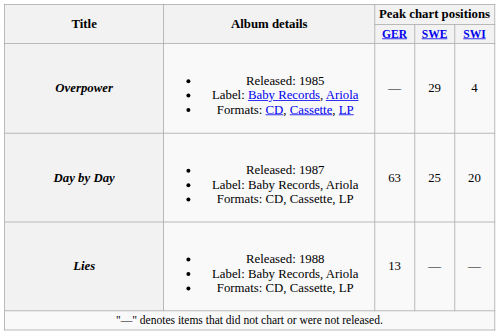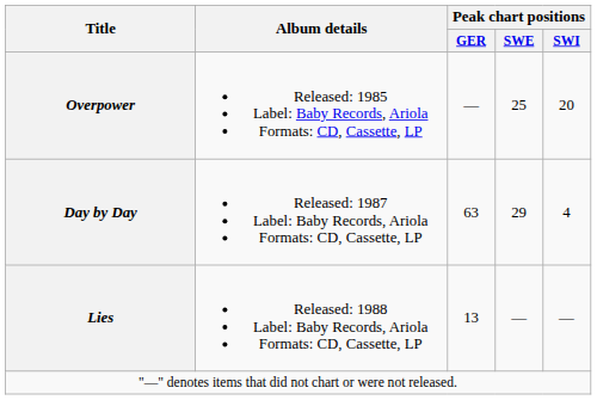 <table class="wikitable plainrowheaders" style="text-align:center;">
 <tr>
 <th scope="col" rowspan="2" style="width:12em;">Title</th>
 <th scope="col" rowspan="2" style="width:16em;">Album details</th>
 <th scope="col" colspan="3">Peak chart positions</th>
 </tr>
 <tr>
 <th scope="col" style="width:3em;font-size:90%;"><a href='#'>GER</a><br></th>
 <th scope="col" style="width:3em;font-size:90%;"><a href='#'>SWE</a><br></th>
 <th scope="col" style="width:3em;font-size:90%;"><a href='#'>SWI</a><br></th>
 </tr>
 <tr>
 <th scope="row"><em>Overpower</em></th>
 <td><br><ul><li>Released: 1985</li><li>Label: <a href='#'>Baby Records</a>, <a href='#'>Ariola</a></li><li>Formats: <a href='#'>CD</a>, <a href='#'>Cassette</a>, <a href='#'>LP</a></li></ul></td>
 <td>—</td>
-<td>29</td>
-<td>4</td>
+<td>25</td>
+<td>20</td>
 </tr>
 <tr>
 <th scope="row"><em>Day by Day</em></th>
 <td><br><ul><li>Released: 1987</li><li>Label: Baby Records, Ariola</li><li>Formats: CD, Cassette, LP</li></ul></td>
 <td>63</td>
-<td>25</td>
-<td>20</td>
+<td>29</td>
+<td>4</td>
 </tr>
 <tr>
 <th scope="row"><em>Lies</em></th>
 <td><br><ul><li>Released: 1988</li><li>Label: Baby Records, Ariola</li><li>Formats: CD, Cassette, LP</li></ul></td>
 <td>13</td>
 <td>—</td>
 <td>—</td>
 </tr>
 <tr>
 <td colspan="10" style="text-align:center; font-size:90%;">"—" denotes items that did not chart or were not released.</td>
 </tr>
 </table>
